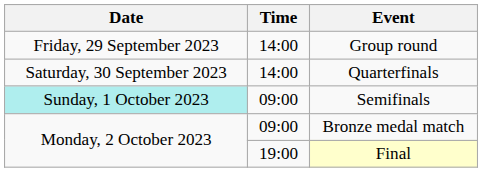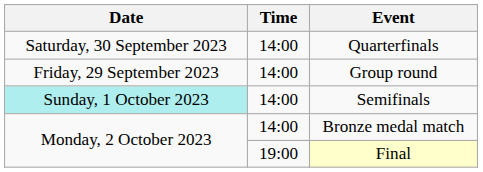 <table class = "wikitable" style="text-align:center;">
 <tr>
 <th width=220>Date</th>
 <th width=50>Time</th>
 <th width=150>Event</th>
 </tr>
 <tr>
+<td>Saturday, 30 September 2023</td>
+<td>14:00</td>
+<td>Quarterfinals</td>
+</tr>
+<tr>
 <td>Friday, 29 September 2023</td>
 <td>14:00</td>
 <td>Group round</td>
 </tr>
 <tr>
-<td>Saturday, 30 September 2023</td>
+<td style="background: paleturquoise;">Sunday, 1 October 2023</td>
 <td>14:00</td>
-<td>Quarterfinals</td>
-</tr>
-<tr>
-<td style="background: paleturquoise;">Sunday, 1 October 2023</td>
-<td>09:00</td>
 <td>Semifinals</td>
 </tr>
 <tr>
 <td rowspan=2>Monday, 2 October 2023</td>
-<td>09:00</td>
+<td>14:00</td>
 <td>Bronze medal match</td>
 </tr>
 <tr>
 <td>19:00</td>
 <td style="background:#ffffcc;">Final</td>
 </tr>
 </table>
